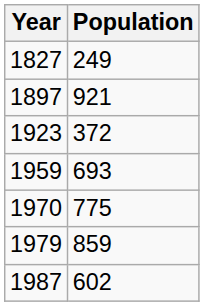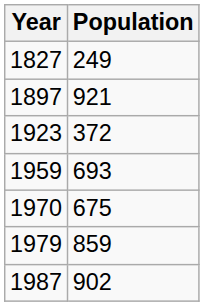 <table class="wikitable floatleft">
 <tr>
 <th>Year</th>
 <th>Population</th>
 </tr>
 <tr>
 <td>1827</td>
 <td>249</td>
 </tr>
 <tr>
 <td>1897</td>
 <td>921</td>
 </tr>
 <tr>
 <td>1923</td>
 <td>372</td>
 </tr>
 <tr>
 <td>1959</td>
 <td>693</td>
 </tr>
 <tr>
 <td>1970</td>
-<td>775</td>
+<td>675</td>
 </tr>
 <tr>
 <td>1979</td>
 <td>859</td>
 </tr>
 <tr>
 <td>1987</td>
-<td>602</td>
+<td>902</td>
 </tr>
 </table>
